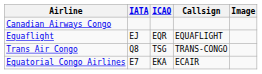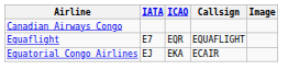 <table class="wikitable sortable">
 <tr valign="middle">
 <th>Airline</th>
 <th><a href='#'>IATA</a></th>
 <th><a href='#'>ICAO</a></th>
 <th>Callsign</th>
 <th>Image</th>
 </tr>
 <tr>
 <td><a href='#'>Canadian Airways Congo</a></td>
 <td></td>
 <td></td>
 <td></td>
 <td></td>
 </tr>
 <tr>
 <td><a href='#'>Equaflight</a></td>
-<td>EJ</td>
+<td>E7</td>
 <td>EQR</td>
 <td>EQUAFLIGHT</td>
 <td></td>
 </tr>
 <tr>
-<td><a href='#'>Trans Air Congo</a></td>
-<td>Q8</td>
-<td>TSG</td>
-<td>TRANS-CONGO</td>
-<td></td>
-</tr>
-<tr>
 <td><a href='#'>Equatorial Congo Airlines</a></td>
-<td>E7</td>
+<td>EJ</td>
 <td>EKA</td>
 <td>ECAIR</td>
 <td></td>
 </tr>
 </table>
